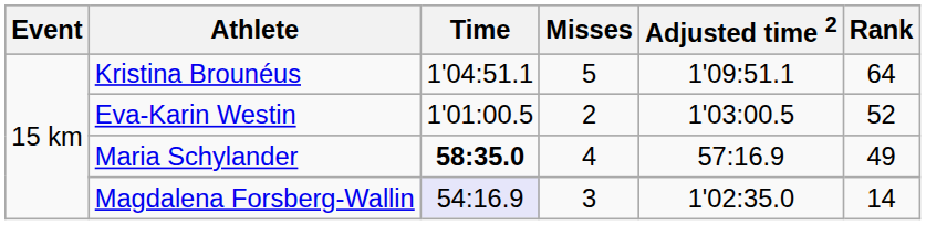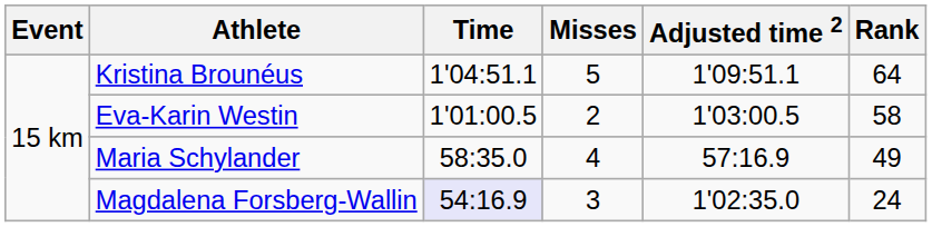 <table class="wikitable" style="font-size:90%">
 <tr>
 <th>Event</th>
 <th>Athlete</th>
 <th>Time</th>
 <th>Misses</th>
 <th>Adjusted time <sup>2</sup></th>
 <th>Rank</th>
 </tr>
 <tr>
 <td rowspan="4">15 km</td>
 <td><a href='#'>Kristina Brounéus</a></td>
 <td align="center">1'04:51.1</td>
 <td align="center">5</td>
 <td align="center">1'09:51.1</td>
 <td align="center">64</td>
 </tr>
 <tr>
 <td><a href='#'>Eva-Karin Westin</a></td>
 <td align="center">1'01:00.5</td>
 <td align="center">2</td>
 <td align="center">1'03:00.5</td>
-<td align="center">52</td>
+<td align="center">58</td>
 </tr>
 <tr>
 <td><a href='#'>Maria Schylander</a></td>
-<td align="center"><strong>58:35.0</strong></td>
+<td align="center">58:35.0</td>
 <td align="center">4</td>
 <td align="center">57:16.9</td>
 <td align="center">49</td>
 </tr>
 <tr>
 <td><a href='#'>Magdalena Forsberg-Wallin</a></td>
 <td align="center" style="background: lavender;">54:16.9</td>
 <td align="center">3</td>
 <td align="center">1'02:35.0</td>
-<td align="center">14</td>
+<td align="center">24</td>
 </tr>
 </table>
